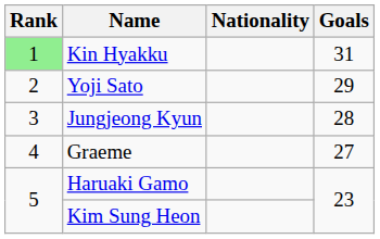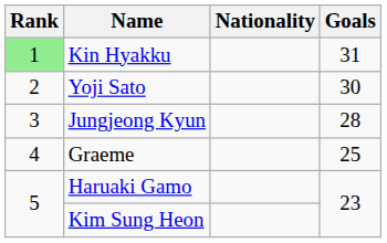 <table class="wikitable sortable" style="text-align: center">
 <tr>
 <th>Rank</th>
 <th>Name</th>
 <th>Nationality</th>
 <th>Goals</th>
 </tr>
 <tr>
 <td style="background: lightgreen;">1</td>
 <td style="text-align:left"><a href='#'>Kin Hyakku</a></td>
 <td style="text-align:left"></td>
 <td>31</td>
 </tr>
 <tr>
 <td>2</td>
 <td style="text-align:left"><a href='#'>Yoji Sato</a></td>
 <td style="text-align:left"></td>
-<td>29</td>
+<td>30</td>
 </tr>
 <tr>
 <td>3</td>
 <td style="text-align:left"><a href='#'>Jungjeong Kyun</a></td>
 <td style="text-align:left"></td>
 <td>28</td>
 </tr>
 <tr>
 <td>4</td>
 <td style="text-align:left">Graeme</td>
 <td style="text-align:left"></td>
-<td>27</td>
+<td>25</td>
 </tr>
 <tr>
 <td rowspan="2">5</td>
 <td style="text-align:left"><a href='#'>Haruaki Gamo</a></td>
 <td style="text-align:left"></td>
 <td rowspan="2">23</td>
 </tr>
 <tr>
 <td style="text-align: left"><a href='#'>Kim Sung Heon</a></td>
 <td style="text-align:left"></td>
 </tr>
 </table>
